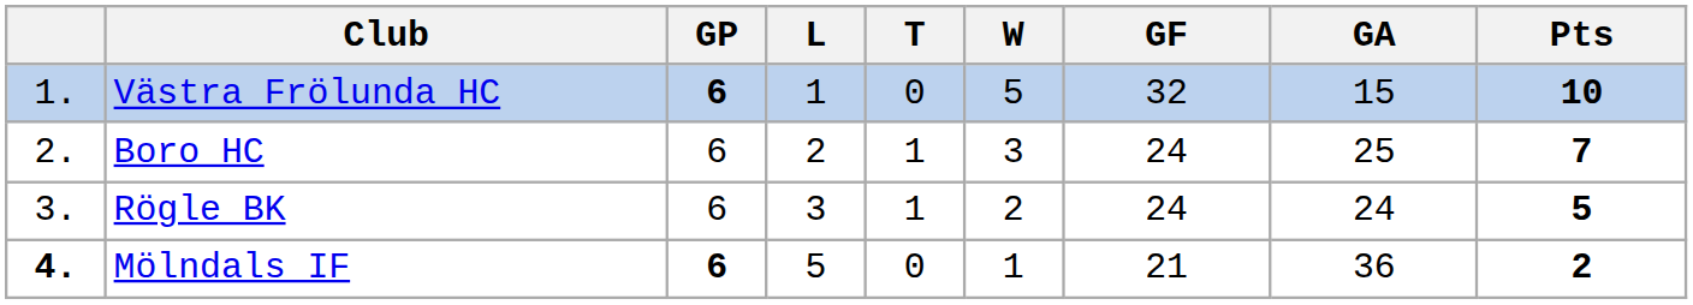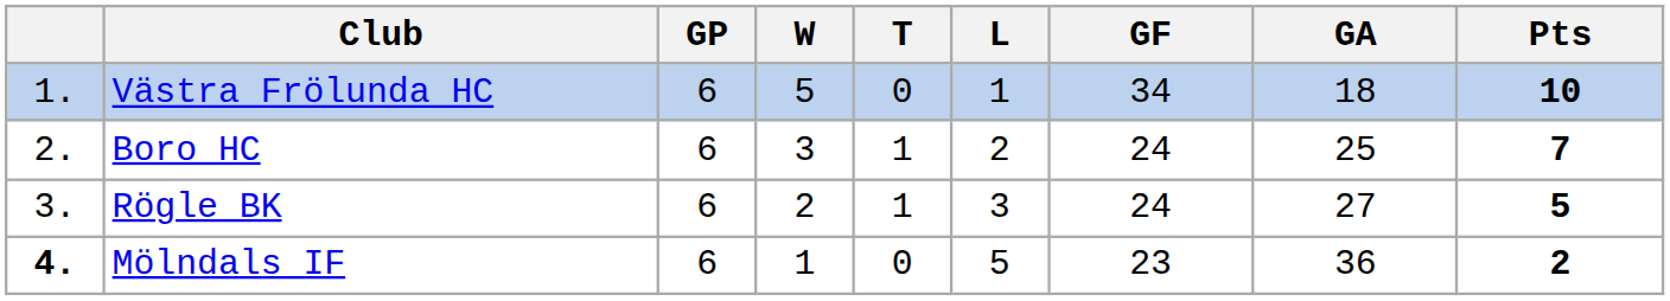 <table class="wikitable">
 <tr>
 <th width="30"></th>
 <th width="200">Club</th>
 <th width="30">GP</th>
+<th width="30">W</th>
+<th width="30">T</th>
 <th width="30">L</th>
-<th width="30">T</th>
-<th width="30">W</th>
 <th width="70">GF</th>
 <th width="70">GA</th>
 <th width="70">Pts</th>
 </tr>
 <tr bgcolor="#BCD2EE" align="center">
 <td>1.</td>
 <td align="left"><a href='#'>Västra Frölunda HC</a></td>
-<td><strong>6</strong></td>
+<td>6</td>
+<td>5</td>
+<td>0</td>
 <td>1</td>
-<td>0</td>
-<td>5</td>
-<td>32</td>
-<td>15</td>
+<td>34</td>
+<td>18</td>
 <td><strong>10</strong></td>
 </tr>
 <tr bgcolor="#FFFFFF" align="center">
 <td>2.</td>
 <td align="left"><a href='#'>Boro HC</a></td>
 <td>6</td>
+<td>3</td>
+<td>1</td>
 <td>2</td>
-<td>1</td>
-<td>3</td>
 <td>24</td>
 <td>25</td>
 <td><strong>7</strong></td>
 </tr>
 <tr bgcolor="#FFFFFF" align="center">
 <td>3.</td>
 <td align="left"><a href='#'>Rögle BK</a></td>
 <td>6</td>
+<td>2</td>
+<td>1</td>
 <td>3</td>
-<td>1</td>
-<td>2</td>
 <td>24</td>
-<td>24</td>
+<td>27</td>
 <td><strong>5</strong></td>
 </tr>
 <tr bgcolor="#FFFFFF" align="center">
 <td><strong>4.</strong></td>
 <td align="left"><a href='#'>Mölndals IF</a></td>
-<td><strong>6</strong></td>
+<td>6</td>
+<td>1</td>
+<td>0</td>
 <td>5</td>
-<td>0</td>
-<td>1</td>
-<td>21</td>
+<td>23</td>
 <td>36</td>
 <td><strong>2</strong></td>
 </tr>
 </table>
